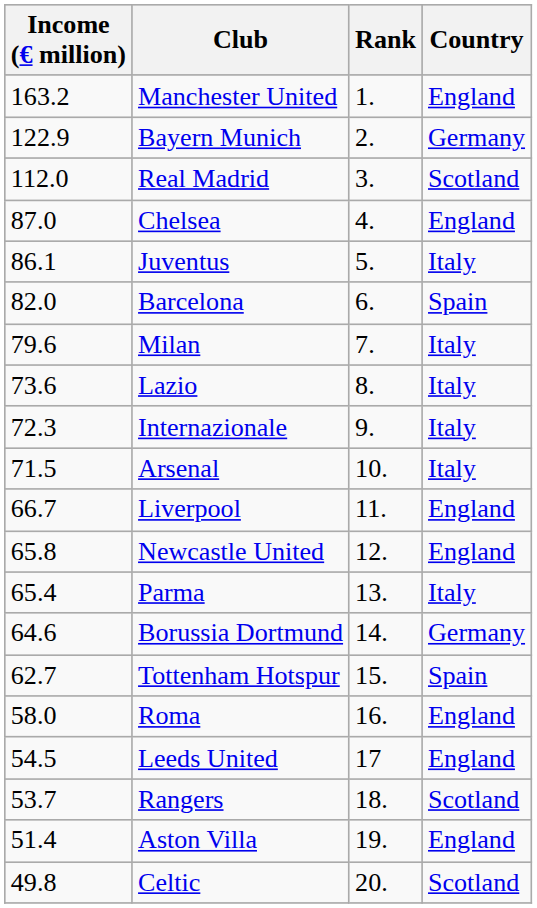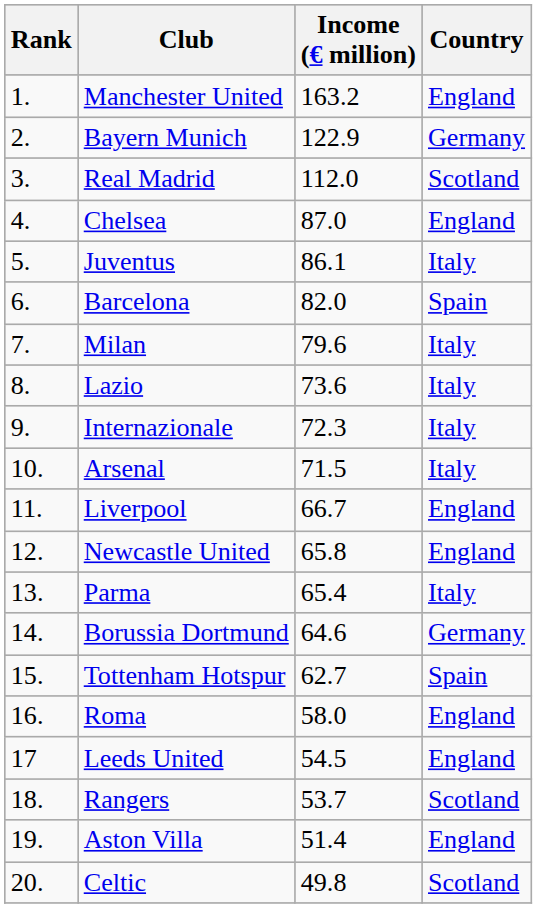 <table class="wikitable sortable">
 <tr>
+<th>Rank</th>
+<th>Club</th>
 <th>Income <br>(<a href='#'>€</a> million)</th>
-<th>Club</th>
-<th>Rank</th>
 <th>Country</th>
 </tr>
 <tr>
+<td>1.</td>
+<td><a href='#'>Manchester United</a></td>
 <td>163.2</td>
-<td><a href='#'>Manchester United</a></td>
-<td>1.</td>
 <td> <a href='#'>England</a></td>
 </tr>
 <tr>
+<td>2.</td>
+<td><a href='#'>Bayern Munich</a></td>
 <td>122.9</td>
-<td><a href='#'>Bayern Munich</a></td>
-<td>2.</td>
 <td> <a href='#'>Germany</a></td>
 </tr>
 <tr>
+<td>3.</td>
+<td><a href='#'>Real Madrid</a></td>
 <td>112.0</td>
-<td><a href='#'>Real Madrid</a></td>
-<td>3.</td>
 <td> <a href='#'>Scotland</a></td>
 </tr>
 <tr>
+<td>4.</td>
+<td><a href='#'>Chelsea</a></td>
 <td>87.0</td>
-<td><a href='#'>Chelsea</a></td>
-<td>4.</td>
 <td> <a href='#'>England</a></td>
 </tr>
 <tr>
+<td>5.</td>
+<td><a href='#'>Juventus</a></td>
 <td>86.1</td>
-<td><a href='#'>Juventus</a></td>
-<td>5.</td>
 <td> <a href='#'>Italy</a></td>
 </tr>
 <tr>
+<td>6.</td>
+<td><a href='#'>Barcelona</a></td>
 <td>82.0</td>
-<td><a href='#'>Barcelona</a></td>
-<td>6.</td>
 <td> <a href='#'>Spain</a></td>
 </tr>
 <tr>
+<td>7.</td>
+<td><a href='#'>Milan</a></td>
 <td>79.6</td>
-<td><a href='#'>Milan</a></td>
-<td>7.</td>
 <td> <a href='#'>Italy</a></td>
 </tr>
 <tr>
+<td>8.</td>
+<td><a href='#'>Lazio</a></td>
 <td>73.6</td>
-<td><a href='#'>Lazio</a></td>
-<td>8.</td>
 <td> <a href='#'>Italy</a></td>
 </tr>
 <tr>
+<td>9.</td>
+<td><a href='#'>Internazionale</a></td>
 <td>72.3</td>
-<td><a href='#'>Internazionale</a></td>
-<td>9.</td>
 <td> <a href='#'>Italy</a></td>
 </tr>
 <tr>
+<td>10.</td>
+<td><a href='#'>Arsenal</a></td>
 <td>71.5</td>
-<td><a href='#'>Arsenal</a></td>
-<td>10.</td>
 <td> <a href='#'>Italy</a></td>
 </tr>
 <tr>
+<td>11.</td>
+<td><a href='#'>Liverpool</a></td>
 <td>66.7</td>
-<td><a href='#'>Liverpool</a></td>
-<td>11.</td>
 <td> <a href='#'>England</a></td>
 </tr>
 <tr>
+<td>12.</td>
+<td><a href='#'>Newcastle United</a></td>
 <td>65.8</td>
-<td><a href='#'>Newcastle United</a></td>
-<td>12.</td>
 <td> <a href='#'>England</a></td>
 </tr>
 <tr>
+<td>13.</td>
+<td><a href='#'>Parma</a></td>
 <td>65.4</td>
-<td><a href='#'>Parma</a></td>
-<td>13.</td>
 <td> <a href='#'>Italy</a></td>
 </tr>
 <tr>
+<td>14.</td>
+<td><a href='#'>Borussia Dortmund</a></td>
 <td>64.6</td>
-<td><a href='#'>Borussia Dortmund</a></td>
-<td>14.</td>
 <td> <a href='#'>Germany</a></td>
 </tr>
 <tr>
+<td>15.</td>
+<td><a href='#'>Tottenham Hotspur</a></td>
 <td>62.7</td>
-<td><a href='#'>Tottenham Hotspur</a></td>
-<td>15.</td>
 <td> <a href='#'>Spain</a></td>
 </tr>
 <tr>
+<td>16.</td>
+<td><a href='#'>Roma</a></td>
 <td>58.0</td>
-<td><a href='#'>Roma</a></td>
-<td>16.</td>
 <td> <a href='#'>England</a></td>
 </tr>
 <tr>
+<td>17</td>
+<td><a href='#'>Leeds United</a></td>
 <td>54.5</td>
-<td><a href='#'>Leeds United</a></td>
-<td>17</td>
 <td> <a href='#'>England</a></td>
 </tr>
 <tr>
+<td>18.</td>
+<td><a href='#'>Rangers</a></td>
 <td>53.7</td>
-<td><a href='#'>Rangers</a></td>
-<td>18.</td>
 <td> <a href='#'>Scotland</a></td>
 </tr>
 <tr>
+<td>19.</td>
+<td><a href='#'>Aston Villa</a></td>
 <td>51.4</td>
-<td><a href='#'>Aston Villa</a></td>
-<td>19.</td>
 <td> <a href='#'>England</a></td>
 </tr>
 <tr>
+<td>20.</td>
+<td><a href='#'>Celtic</a></td>
 <td>49.8</td>
-<td><a href='#'>Celtic</a></td>
-<td>20.</td>
 <td> <a href='#'>Scotland</a></td>
 </tr>
 </table>
